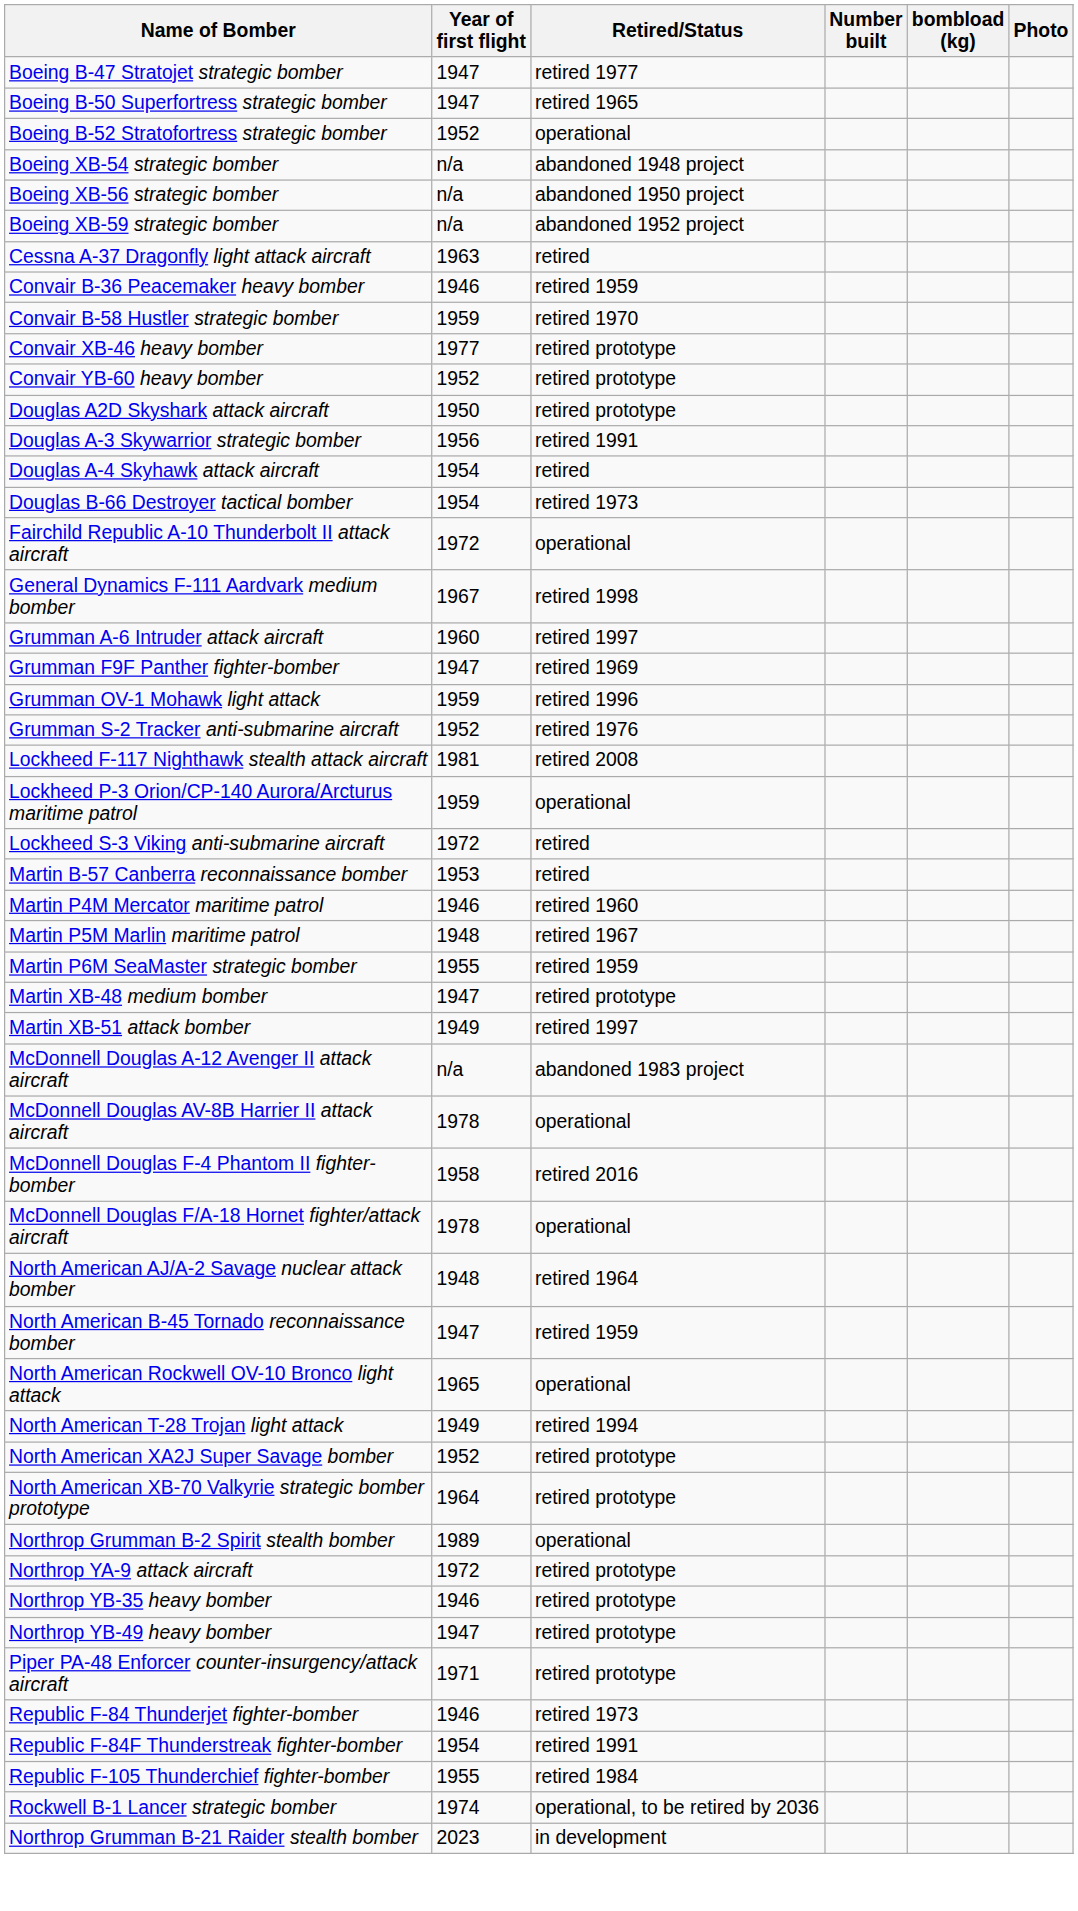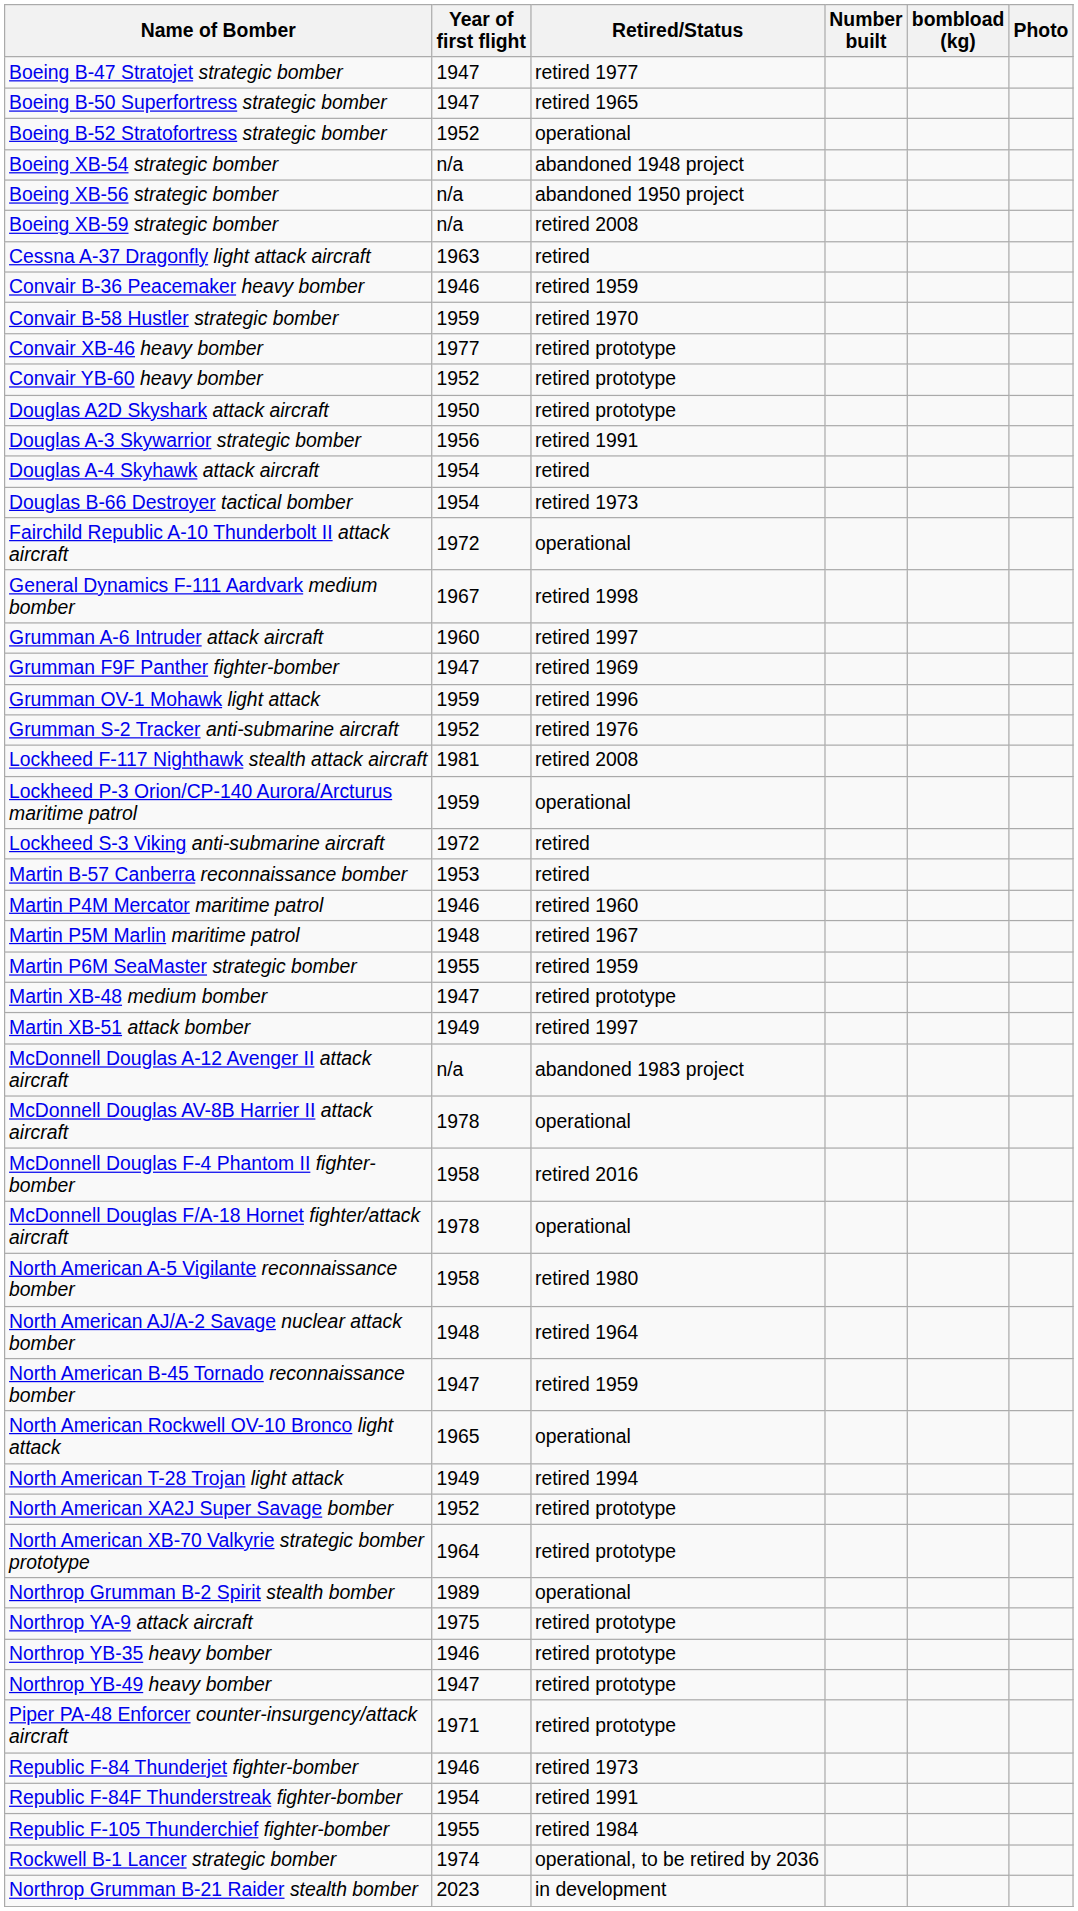 <table class="wikitable sortable" style="width:100%">
 <tr>
 <th width=40%>Name of Bomber</th>
 <th>Year of<br>first flight</th>
 <th>Retired/Status</th>
 <th>Number<br>built</th>
 <th>bombload<br>(kg)</th>
 <th class="unsortable">Photo</th>
 </tr>
 <tr>
 <td><a href='#'>Boeing B-47 Stratojet</a> <em>strategic bomber</em></td>
 <td>1947</td>
 <td>retired 1977</td>
 <td></td>
 <td></td>
 <td></td>
 </tr>
 <tr>
 <td><a href='#'>Boeing B-50 Superfortress</a> <em>strategic bomber</em></td>
 <td>1947</td>
 <td>retired 1965</td>
 <td></td>
 <td></td>
 <td></td>
 </tr>
 <tr>
 <td><a href='#'>Boeing B-52 Stratofortress</a> <em>strategic bomber</em></td>
 <td>1952</td>
 <td>operational</td>
 <td></td>
 <td></td>
 <td></td>
 </tr>
 <tr>
 <td><a href='#'>Boeing XB-54</a> <em>strategic bomber</em></td>
 <td>n/a</td>
 <td>abandoned 1948 project</td>
 <td></td>
 <td></td>
 </tr>
 <tr>
 <td><a href='#'>Boeing XB-56</a> <em>strategic bomber</em></td>
 <td>n/a</td>
 <td>abandoned 1950 project</td>
 <td></td>
 <td></td>
 <td></td>
 </tr>
 <tr>
 <td><a href='#'>Boeing XB-59</a> <em>strategic bomber</em></td>
 <td>n/a</td>
-<td>abandoned 1952 project</td>
+<td>retired 2008</td>
 <td></td>
 <td></td>
 <td></td>
 </tr>
 <tr>
 <td><a href='#'>Cessna A-37 Dragonfly</a> <em>light attack aircraft</em></td>
 <td>1963</td>
 <td>retired</td>
 <td></td>
 <td></td>
 <td></td>
 </tr>
 <tr>
 <td><a href='#'>Convair B-36 Peacemaker</a> <em>heavy bomber</em></td>
 <td>1946</td>
 <td>retired 1959</td>
 <td></td>
 <td></td>
 <td></td>
 </tr>
 <tr>
 <td><a href='#'>Convair B-58 Hustler</a> <em>strategic bomber</em></td>
 <td>1959</td>
 <td>retired 1970</td>
 <td></td>
 <td></td>
 <td></td>
 </tr>
 <tr>
 <td><a href='#'>Convair XB-46</a> <em>heavy bomber</em></td>
 <td>1977</td>
 <td>retired prototype</td>
 <td></td>
 <td></td>
 <td></td>
 </tr>
 <tr>
 <td><a href='#'>Convair YB-60</a> <em>heavy bomber</em></td>
 <td>1952</td>
 <td>retired prototype</td>
 <td></td>
 <td></td>
 <td></td>
 </tr>
 <tr>
 <td><a href='#'>Douglas A2D Skyshark</a> <em>attack aircraft</em></td>
 <td>1950</td>
 <td>retired prototype</td>
 <td></td>
 <td></td>
 <td></td>
 </tr>
 <tr>
 <td><a href='#'>Douglas A-3 Skywarrior</a> <em>strategic bomber</em></td>
 <td>1956</td>
 <td>retired 1991</td>
 <td></td>
 <td></td>
 <td></td>
 </tr>
 <tr>
 <td><a href='#'>Douglas A-4 Skyhawk</a> <em>attack aircraft</em></td>
 <td>1954</td>
 <td>retired</td>
 <td></td>
 <td></td>
 <td></td>
 </tr>
 <tr>
 <td><a href='#'>Douglas B-66 Destroyer</a> <em>tactical bomber</em></td>
 <td>1954</td>
 <td>retired 1973</td>
 <td></td>
 <td></td>
 <td></td>
 </tr>
 <tr>
 <td><a href='#'>Fairchild Republic A-10 Thunderbolt II</a> <em>attack aircraft</em></td>
 <td>1972</td>
 <td>operational</td>
 <td></td>
 <td></td>
 <td></td>
 </tr>
 <tr>
 <td><a href='#'>General Dynamics F-111 Aardvark</a> <em>medium bomber</em></td>
 <td>1967</td>
 <td>retired 1998</td>
 <td></td>
 <td></td>
 <td></td>
 </tr>
 <tr>
 <td><a href='#'>Grumman A-6 Intruder</a> <em>attack aircraft</em></td>
 <td>1960</td>
 <td>retired 1997</td>
 <td></td>
 <td></td>
 <td></td>
 </tr>
 <tr>
 <td><a href='#'>Grumman F9F Panther</a> <em>fighter-bomber</em></td>
 <td>1947</td>
 <td>retired 1969</td>
 <td></td>
 <td></td>
 <td></td>
 </tr>
 <tr>
 <td><a href='#'>Grumman OV-1 Mohawk</a> <em>light attack</em></td>
 <td>1959</td>
 <td>retired 1996</td>
 <td></td>
 <td></td>
 <td></td>
 </tr>
 <tr>
 <td><a href='#'>Grumman S-2 Tracker</a> <em>anti-submarine aircraft</em></td>
 <td>1952</td>
 <td>retired 1976</td>
 <td></td>
 <td></td>
 <td></td>
 </tr>
 <tr>
 <td><a href='#'>Lockheed F-117 Nighthawk</a> <em>stealth attack aircraft</em></td>
 <td>1981</td>
 <td>retired 2008</td>
 <td></td>
 <td></td>
 <td></td>
 </tr>
 <tr>
 <td><a href='#'>Lockheed P-3 Orion/CP-140 Aurora/Arcturus</a> <em>maritime patrol</em></td>
 <td>1959</td>
 <td>operational</td>
 <td></td>
 <td></td>
 <td></td>
 </tr>
 <tr>
 <td><a href='#'>Lockheed S-3 Viking</a> <em>anti-submarine aircraft</em></td>
 <td>1972</td>
 <td>retired</td>
 <td></td>
 <td></td>
 <td></td>
 </tr>
 <tr>
 <td><a href='#'>Martin B-57 Canberra</a> <em>reconnaissance bomber</em></td>
 <td>1953</td>
 <td>retired</td>
 <td></td>
 <td></td>
 <td></td>
 </tr>
 <tr>
 <td><a href='#'>Martin P4M Mercator</a> <em>maritime patrol</em></td>
 <td>1946</td>
 <td>retired 1960</td>
 <td></td>
 <td></td>
 <td></td>
 </tr>
 <tr>
 <td><a href='#'>Martin P5M Marlin</a> <em>maritime patrol</em></td>
 <td>1948</td>
 <td>retired 1967</td>
 <td></td>
 <td></td>
 <td></td>
 </tr>
 <tr>
 <td><a href='#'>Martin P6M SeaMaster</a> <em>strategic bomber</em></td>
 <td>1955</td>
 <td>retired 1959</td>
 <td></td>
 <td></td>
 <td></td>
 </tr>
 <tr>
 <td><a href='#'>Martin XB-48</a> <em>medium bomber</em></td>
 <td>1947</td>
 <td>retired prototype</td>
 <td></td>
 <td></td>
 <td></td>
 </tr>
 <tr>
 <td><a href='#'>Martin XB-51</a> <em>attack bomber</em></td>
 <td>1949</td>
 <td>retired 1997</td>
 <td></td>
 <td></td>
 <td></td>
 </tr>
 <tr>
 <td><a href='#'>McDonnell Douglas A-12 Avenger II</a> <em>attack aircraft</em></td>
 <td>n/a</td>
 <td>abandoned 1983 project</td>
 <td></td>
 <td></td>
 <td></td>
 </tr>
 <tr>
 <td><a href='#'>McDonnell Douglas AV-8B Harrier II</a> <em>attack aircraft</em></td>
 <td>1978</td>
 <td>operational</td>
 <td></td>
 <td></td>
 <td></td>
 </tr>
 <tr>
 <td><a href='#'>McDonnell Douglas F-4 Phantom II</a> <em>fighter-bomber</em></td>
 <td>1958</td>
 <td>retired 2016</td>
 <td></td>
 <td></td>
 <td></td>
 </tr>
 <tr>
 <td><a href='#'>McDonnell Douglas F/A-18 Hornet</a> <em>fighter/attack aircraft</em></td>
 <td>1978</td>
 <td>operational</td>
 <td></td>
 <td></td>
 <td></td>
 </tr>
 <tr>
+<td><a href='#'>North American A-5 Vigilante</a> <em>reconnaissance bomber</em></td>
+<td>1958</td>
+<td>retired 1980</td>
+<td></td>
+<td></td>
+<td></td>
+</tr>
+<tr>
 <td><a href='#'>North American AJ/A-2 Savage</a> <em>nuclear attack bomber</em></td>
 <td>1948</td>
 <td>retired 1964</td>
 <td></td>
 <td></td>
 <td></td>
 </tr>
 <tr>
 <td><a href='#'>North American B-45 Tornado</a> <em>reconnaissance bomber</em></td>
 <td>1947</td>
 <td>retired 1959</td>
 <td></td>
 <td></td>
 <td></td>
 </tr>
 <tr>
 <td><a href='#'>North American Rockwell OV-10 Bronco</a> <em>light attack</em></td>
 <td>1965</td>
 <td>operational</td>
 <td></td>
 <td></td>
 <td></td>
 </tr>
 <tr>
 <td><a href='#'>North American T-28 Trojan</a> <em>light attack</em></td>
 <td>1949</td>
 <td>retired 1994</td>
 <td></td>
 <td></td>
 <td></td>
 </tr>
 <tr>
 <td><a href='#'>North American XA2J Super Savage</a> <em> bomber</em></td>
 <td>1952</td>
 <td>retired prototype</td>
 <td></td>
 <td></td>
 <td></td>
 </tr>
 <tr>
 <td><a href='#'>North American XB-70 Valkyrie</a> <em>strategic bomber prototype</em></td>
 <td>1964</td>
 <td>retired prototype</td>
 <td></td>
 <td></td>
 <td></td>
 </tr>
 <tr>
 <td><a href='#'>Northrop Grumman B-2 Spirit</a> <em>stealth bomber</em></td>
 <td>1989</td>
 <td>operational</td>
 <td></td>
 <td></td>
 <td></td>
 </tr>
 <tr>
 <td><a href='#'>Northrop YA-9</a> <em>attack aircraft</em></td>
-<td>1972</td>
+<td>1975</td>
 <td>retired prototype</td>
 <td></td>
 <td></td>
 <td></td>
 </tr>
 <tr>
 <td><a href='#'>Northrop YB-35</a> <em>heavy bomber</em></td>
 <td>1946</td>
 <td>retired prototype</td>
 <td></td>
 <td></td>
 <td></td>
 </tr>
 <tr>
 <td><a href='#'>Northrop YB-49</a> <em>heavy bomber</em></td>
 <td>1947</td>
 <td>retired prototype</td>
 <td></td>
 <td></td>
 <td></td>
 </tr>
 <tr>
 <td><a href='#'>Piper PA-48 Enforcer</a> <em>counter-insurgency/attack aircraft</em></td>
 <td>1971</td>
 <td>retired prototype</td>
 <td></td>
 <td></td>
 <td></td>
 </tr>
 <tr>
 <td><a href='#'>Republic F-84 Thunderjet</a> <em>fighter-bomber</em></td>
 <td>1946</td>
 <td>retired 1973</td>
 <td></td>
 <td></td>
 <td></td>
 </tr>
 <tr>
 <td><a href='#'>Republic F-84F Thunderstreak</a> <em>fighter-bomber</em></td>
 <td>1954</td>
 <td>retired 1991</td>
 <td></td>
 <td></td>
 <td></td>
 </tr>
 <tr>
 <td><a href='#'>Republic F-105 Thunderchief</a> <em>fighter-bomber</em></td>
 <td>1955</td>
 <td>retired 1984</td>
 <td></td>
 <td></td>
 <td></td>
 </tr>
 <tr>
 <td><a href='#'>Rockwell B-1 Lancer</a> <em>strategic bomber</em></td>
 <td>1974</td>
 <td>operational, to be retired by 2036</td>
 <td></td>
 <td></td>
 <td></td>
 </tr>
 <tr>
 <td><a href='#'>Northrop Grumman B-21 Raider</a> <em>stealth bomber</em></td>
 <td>2023</td>
 <td>in development</td>
 <td></td>
 <td></td>
 <td></td>
 </tr>
 <tr>
 </tr>
 </table>
